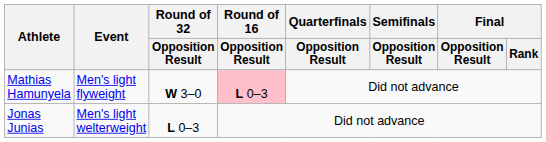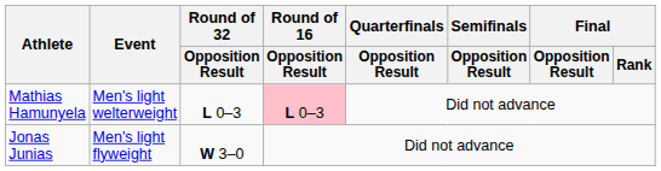 <table class="wikitable" style="font-size:90%">
 <tr>
 <th rowspan="2">Athlete</th>
 <th rowspan="2">Event</th>
 <th>Round of 32</th>
 <th>Round of 16</th>
 <th>Quarterfinals</th>
 <th>Semifinals</th>
 <th colspan=2>Final</th>
 </tr>
 <tr style="font-size:95%">
 <th>Opposition<br>Result</th>
 <th>Opposition<br>Result</th>
 <th>Opposition<br>Result</th>
 <th>Opposition<br>Result</th>
 <th>Opposition<br>Result</th>
 <th>Rank</th>
 </tr>
 <tr align=center>
 <td align=left><a href='#'>Mathias Hamunyela</a></td>
-<td align=left><a href='#'>Men's light flyweight</a></td>
-<td><br><strong>W</strong> 3–0</td>
+<td align=left><a href='#'>Men's light welterweight</a></td>
+<td><br><strong>L</strong> 0–3</td>
 <td style="background: pink;"><br><strong>L</strong> 0–3</td>
 <td colspan=4>Did not advance</td>
 </tr>
 <tr align=center>
 <td align=left><a href='#'>Jonas Junias</a></td>
-<td align=left><a href='#'>Men's light welterweight</a></td>
-<td><br><strong>L</strong> 0–3</td>
+<td align=left><a href='#'>Men's light flyweight</a></td>
+<td><br><strong>W</strong> 3–0</td>
 <td colspan=5>Did not advance</td>
 </tr>
 </table>
